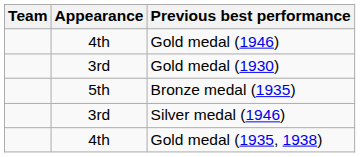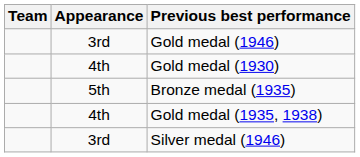 <table class="wikitable">
 <tr>
 <th>Team</th>
 <th>Appearance</th>
 <th>Previous best performance</th>
 </tr>
 <tr>
 <td></td>
-<td align=center>4th</td>
+<td align=center>3rd</td>
 <td>Gold medal (<a href='#'>1946</a>)</td>
 </tr>
 <tr>
 <td></td>
-<td align=center>3rd</td>
+<td align=center>4th</td>
 <td>Gold medal (<a href='#'>1930</a>)</td>
 </tr>
 <tr>
 <td></td>
 <td align=center>5th</td>
 <td>Bronze medal (<a href='#'>1935</a>)</td>
 </tr>
 <tr>
 <td></td>
+<td align=center>4th</td>
+<td>Gold medal (<a href='#'>1935</a>, <a href='#'>1938</a>)</td>
+</tr>
+<tr>
+<td></td>
 <td align=center>3rd</td>
 <td>Silver medal (<a href='#'>1946</a>)</td>
 </tr>
-<tr>
-<td></td>
-<td align=center>4th</td>
-<td>Gold medal (<a href='#'>1935</a>, <a href='#'>1938</a>)</td>
-</tr>
 </table>
